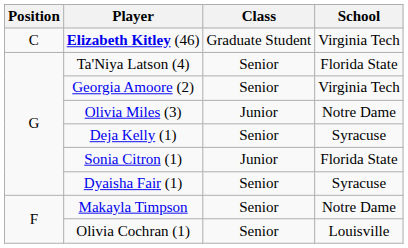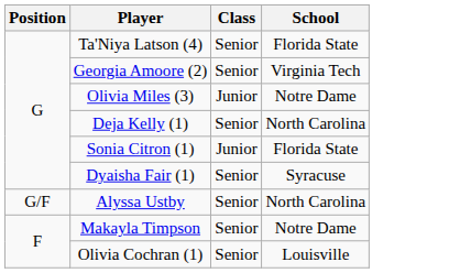 <table class="wikitable" style="text-align:center">
 <tr>
 <th>Position</th>
 <th>Player</th>
 <th>Class</th>
 <th>School</th>
-</tr>
-<tr>
-<td>C</td>
-<td><strong><a href='#'>Elizabeth Kitley</a></strong> (46)</td>
-<td>Graduate Student</td>
-<td>Virginia Tech</td>
 </tr>
 <tr>
 <td rowspan=6>G</td>
 <td>Ta'Niya Latson (4)</td>
 <td>Senior</td>
 <td>Florida State</td>
 </tr>
 <tr>
 <td><a href='#'>Georgia Amoore</a> (2)</td>
 <td>Senior</td>
 <td>Virginia Tech</td>
 </tr>
 <tr>
 <td><a href='#'>Olivia Miles</a> (3)</td>
 <td>Junior</td>
 <td>Notre Dame</td>
 </tr>
 <tr>
 <td><a href='#'>Deja Kelly</a> (1)</td>
 <td>Senior</td>
-<td>Syracuse</td>
+<td>North Carolina</td>
 </tr>
 <tr>
 <td><a href='#'>Sonia Citron</a> (1)</td>
 <td>Junior</td>
 <td>Florida State</td>
 </tr>
 <tr>
 <td><a href='#'>Dyaisha Fair</a> (1)</td>
 <td>Senior</td>
 <td>Syracuse</td>
+</tr>
+<tr>
+<td>G/F</td>
+<td><a href='#'>Alyssa Ustby</a></td>
+<td>Senior</td>
+<td>North Carolina</td>
 </tr>
 <tr>
 <td rowspan=2>F</td>
 <td><a href='#'>Makayla Timpson</a></td>
 <td>Senior</td>
 <td>Notre Dame</td>
 </tr>
 <tr>
 <td>Olivia Cochran (1)</td>
 <td>Senior</td>
 <td>Louisville</td>
 </tr>
 </table>
